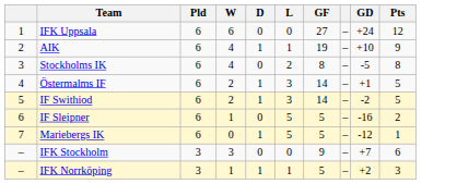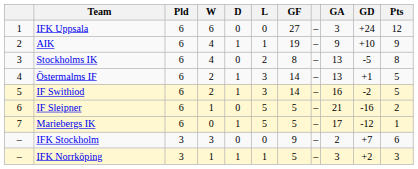 <table class="wikitable" style="text-align: center;">
 <tr>
 <th style="width: 40px;"></th>
 <th style="width: 200px;">Team</th>
 <th style="width: 45px;">Pld</th>
 <th style="width: 35px;">W</th>
 <th style="width: 35px;">D</th>
 <th style="width: 35px;">L</th>
 <th style="width: 45px;">GF</th>
 <th></th>
+<th style="width: 45px;">GA</th>
 <th style="width: 35px;">GD</th>
 <th style="width: 45px;">Pts</th>
 </tr>
 <tr>
 <td>1</td>
 <td style="text-align: left;"><a href='#'>IFK Uppsala</a></td>
 <td>6</td>
 <td>6</td>
 <td>0</td>
 <td>0</td>
 <td>27</td>
 <td>–</td>
+<td>3</td>
 <td>+24</td>
 <td>12</td>
 </tr>
 <tr>
 <td>2</td>
 <td style="text-align: left;"><a href='#'>AIK</a></td>
 <td>6</td>
 <td>4</td>
 <td>1</td>
 <td>1</td>
 <td>19</td>
 <td>–</td>
+<td>9</td>
 <td>+10</td>
 <td>9</td>
 </tr>
 <tr>
 <td>3</td>
 <td style="text-align: left;"><a href='#'>Stockholms IK</a></td>
 <td>6</td>
 <td>4</td>
 <td>0</td>
 <td>2</td>
 <td>8</td>
 <td>–</td>
+<td>13</td>
 <td>-5</td>
 <td>8</td>
 </tr>
 <tr>
 <td>4</td>
 <td style="text-align: left;"><a href='#'>Östermalms IF</a></td>
 <td>6</td>
 <td>2</td>
 <td>1</td>
 <td>3</td>
 <td>14</td>
 <td>–</td>
+<td>13</td>
 <td>+1</td>
 <td>5</td>
 </tr>
 <tr style="background: #fff8d1">
 <td>5</td>
 <td style="text-align: left;"><a href='#'>IF Swithiod</a></td>
 <td>6</td>
 <td>2</td>
 <td>1</td>
 <td>3</td>
 <td>14</td>
 <td>–</td>
+<td>16</td>
 <td>-2</td>
 <td>5</td>
 </tr>
 <tr style="background: #fff8d1">
 <td>6</td>
 <td style="text-align: left;"><a href='#'>IF Sleipner</a></td>
 <td>6</td>
 <td>1</td>
 <td>0</td>
 <td>5</td>
 <td>5</td>
 <td>–</td>
+<td>21</td>
 <td>-16</td>
 <td>2</td>
 </tr>
 <tr style="background: #fff8d1">
 <td>7</td>
 <td style="text-align: left;"><a href='#'>Mariebergs IK</a></td>
 <td>6</td>
 <td>0</td>
 <td>1</td>
 <td>5</td>
 <td>5</td>
 <td>–</td>
+<td>17</td>
 <td>-12</td>
 <td>1</td>
 </tr>
 <tr>
 <td>–</td>
 <td style="text-align: left;"><a href='#'>IFK Stockholm</a></td>
 <td>3</td>
 <td>3</td>
 <td>0</td>
 <td>0</td>
 <td>9</td>
 <td>–</td>
+<td>2</td>
 <td>+7</td>
 <td>6</td>
 </tr>
 <tr style="background: #fff8d1">
 <td>–</td>
 <td style="text-align: left;"><a href='#'>IFK Norrköping</a></td>
 <td>3</td>
 <td>1</td>
 <td>1</td>
 <td>1</td>
 <td>5</td>
 <td>–</td>
+<td>3</td>
 <td>+2</td>
 <td>3</td>
 </tr>
 </table>
